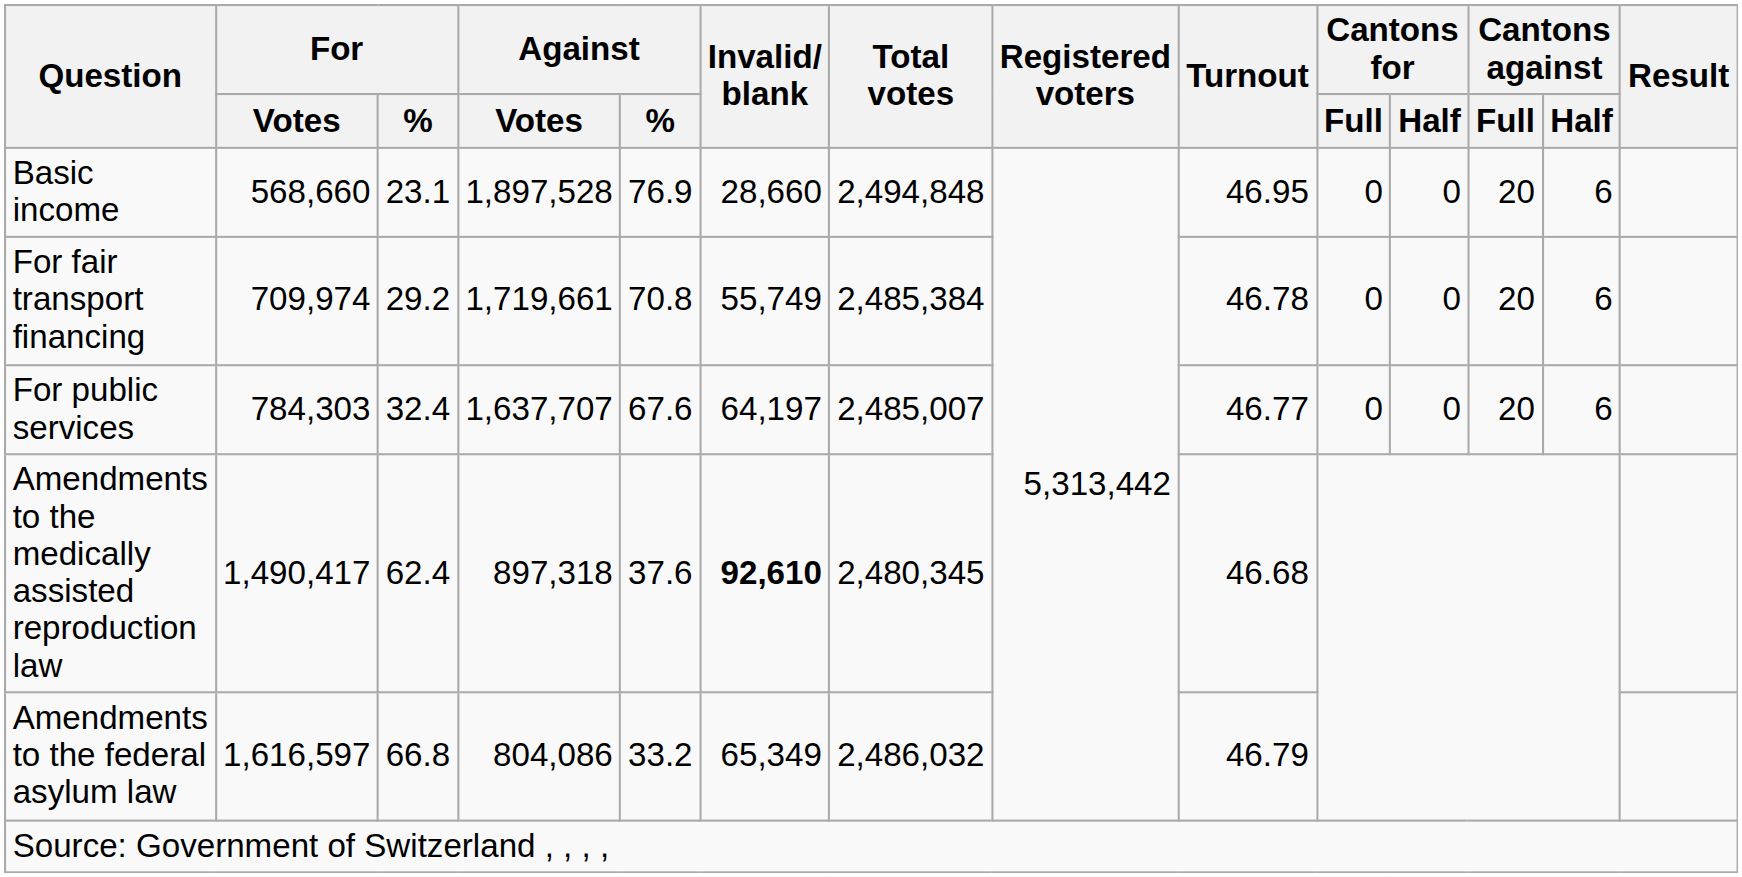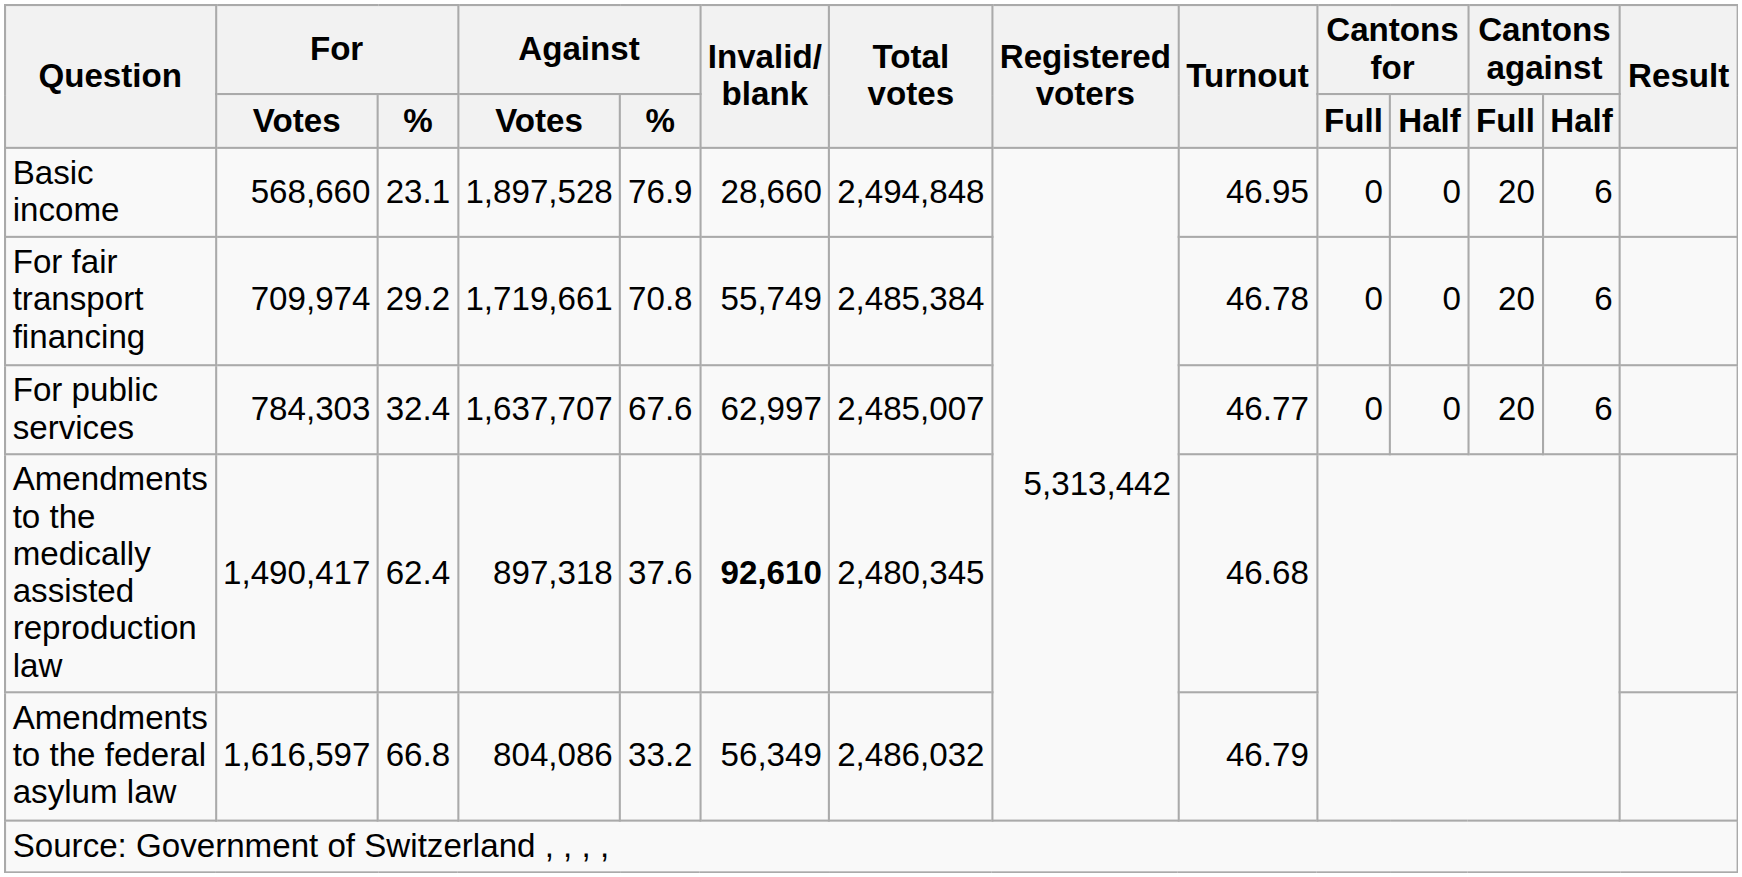 <table class=wikitable style=text-align:right>
 <tr>
 <th rowspan=2>Question</th>
 <th colspan=2>For</th>
 <th colspan=2>Against</th>
 <th rowspan=2>Invalid/<br>blank</th>
 <th rowspan=2>Total<br>votes</th>
 <th rowspan=2>Registered<br>voters</th>
 <th rowspan=2>Turnout</th>
 <th colspan=2>Cantons for</th>
 <th colspan=2>Cantons against</th>
 <th rowspan=2>Result</th>
 </tr>
 <tr>
 <th>Votes</th>
 <th>%</th>
 <th>Votes</th>
 <th>%</th>
 <th>Full</th>
 <th>Half</th>
 <th>Full</th>
 <th>Half</th>
 </tr>
 <tr>
 <td align=left>Basic income</td>
 <td>568,660</td>
 <td>23.1</td>
 <td>1,897,528</td>
 <td>76.9</td>
 <td>28,660</td>
 <td>2,494,848</td>
 <td rowspan=5>5,313,442</td>
 <td>46.95</td>
 <td>0</td>
 <td>0</td>
 <td>20</td>
 <td>6</td>
 <td></td>
 </tr>
 <tr>
 <td align=left>For fair transport financing</td>
 <td>709,974</td>
 <td>29.2</td>
 <td>1,719,661</td>
 <td>70.8</td>
 <td>55,749</td>
 <td>2,485,384</td>
 <td>46.78</td>
 <td>0</td>
 <td>0</td>
 <td>20</td>
 <td>6</td>
 <td></td>
 </tr>
 <tr>
 <td align=left>For public services</td>
 <td>784,303</td>
 <td>32.4</td>
 <td>1,637,707</td>
 <td>67.6</td>
-<td>64,197</td>
+<td>62,997</td>
 <td>2,485,007</td>
 <td>46.77</td>
 <td>0</td>
 <td>0</td>
 <td>20</td>
 <td>6</td>
 <td></td>
 </tr>
 <tr>
 <td align=left>Amendments to the medically assisted reproduction law</td>
 <td>1,490,417</td>
 <td>62.4</td>
 <td>897,318</td>
 <td>37.6</td>
 <td><strong>92,610</strong></td>
 <td>2,480,345</td>
 <td>46.68</td>
 <td rowspan=2 colspan=4></td>
 <td></td>
 </tr>
 <tr>
 <td align=left>Amendments to the federal asylum law</td>
 <td>1,616,597</td>
 <td>66.8</td>
 <td>804,086</td>
 <td>33.2</td>
-<td>65,349</td>
+<td>56,349</td>
 <td>2,486,032</td>
 <td>46.79</td>
 <td></td>
 </tr>
 <tr>
 <td colspan=14 align=left>Source: Government of Switzerland , ,  , , </td>
 </tr>
 </table>
